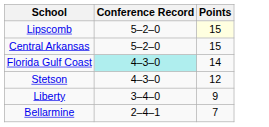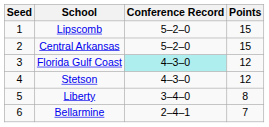 <table class="wikitable" style="text-align:center">
 <tr>
+<th>Seed</th>
 <th>School</th>
 <th>Conference Record</th>
 <th>Points</th>
 </tr>
 <tr>
+<td>1</td>
 <td><a href='#'>Lipscomb</a></td>
 <td>5–2–0</td>
-<td style="background: lightyellow;">15</td>
+<td>15</td>
 </tr>
 <tr>
+<td>2</td>
 <td><a href='#'>Central Arkansas</a></td>
 <td>5–2–0</td>
 <td>15</td>
 </tr>
 <tr>
+<td>3</td>
 <td><a href='#'>Florida Gulf Coast</a></td>
 <td style="background: paleturquoise;">4–3–0</td>
-<td>14</td>
+<td>12</td>
 </tr>
 <tr>
+<td>4</td>
 <td><a href='#'>Stetson</a></td>
 <td>4–3–0</td>
 <td>12</td>
 </tr>
 <tr>
+<td>5</td>
 <td><a href='#'>Liberty</a></td>
 <td>3–4–0</td>
-<td>9</td>
+<td>8</td>
 </tr>
 <tr>
+<td>6</td>
 <td><a href='#'>Bellarmine</a></td>
 <td>2–4–1</td>
 <td>7</td>
 </tr>
 </table>
